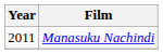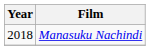 <table class="wikitable">
 <tr>
 <th>Year</th>
 <th>Film</th>
 </tr>
 <tr>
-<td>2011</td>
+<td>2018</td>
 <td><em><a href='#'>Manasuku Nachindi</a></em></td>
 </tr>
 <tr>
 </tr>
 </table>
